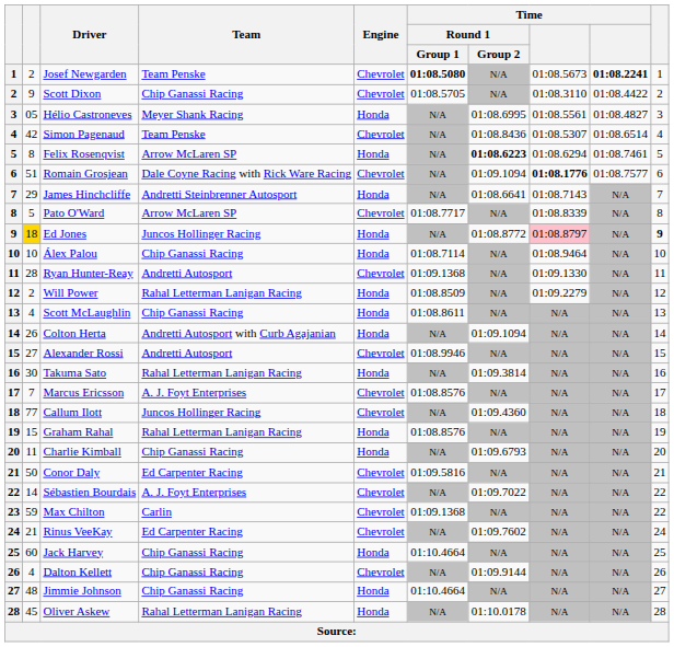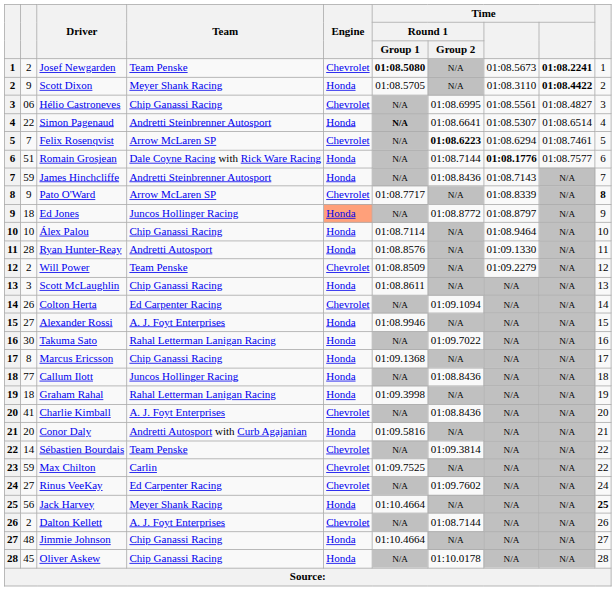 <table class="wikitable sortable" style="text-align:center; font-size:85%;">
 <tr>
 <th rowspan="3"></th>
 <th rowspan="3"></th>
 <th rowspan="3">Driver</th>
 <th rowspan="3">Team</th>
 <th rowspan="3">Engine</th>
 <th colspan="4" style="text-align:center;">Time</th>
 <th rowspan="3"></th>
 </tr>
 <tr>
 <th scope="col" colspan="2">Round 1</th>
 <th scope="col" rowspan="2"></th>
 <th scope="col" rowspan="2"></th>
 </tr>
 <tr>
 <th scope="col">Group 1</th>
 <th scope="col">Group 2</th>
 </tr>
 <tr>
 <th scope="row">1</th>
 <td align="center">2</td>
 <td align="left"> <a href='#'>Josef Newgarden</a></td>
 <td align="left"><a href='#'>Team Penske</a></td>
 <td align="left"><a href='#'>Chevrolet</a></td>
 <td><strong>01:08.5080</strong></td>
 <td style="background: silver" align="center"><small>N/A</small></td>
 <td>01:08.5673</td>
 <td><strong>01:08.2241</strong></td>
 <td align="center">1</td>
 </tr>
 <tr>
 <th scope="row">2</th>
 <td align="center">9</td>
 <td align="left"> <a href='#'>Scott Dixon</a> <strong></strong></td>
-<td align="left"><a href='#'>Chip Ganassi Racing</a></td>
-<td align="left"><a href='#'>Chevrolet</a></td>
+<td align="left"><a href='#'>Meyer Shank Racing</a></td>
+<td align="left"><a href='#'>Honda</a></td>
 <td>01:08.5705</td>
 <td style="background: silver" align="center"><small>N/A</small></td>
 <td>01:08.3110</td>
-<td>01:08.4422</td>
+<td><strong>01:08.4422</strong></td>
 <td align="center">2</td>
 </tr>
 <tr>
 <th scope="row">3</th>
-<td align="center">05</td>
+<td align="center">06</td>
 <td align="left"> <a href='#'>Hélio Castroneves</a></td>
-<td align="left"><a href='#'>Meyer Shank Racing</a></td>
-<td align="left"><a href='#'>Honda</a></td>
+<td align="left"><a href='#'>Chip Ganassi Racing</a></td>
+<td align="left"><a href='#'>Chevrolet</a></td>
 <td style="background: silver" align="center"><small>N/A</small></td>
 <td>01:08.6995</td>
 <td>01:08.5561</td>
 <td>01:08.4827</td>
 <td align="center">3</td>
 </tr>
 <tr>
 <th scope="row">4</th>
-<td align="center">42</td>
+<td align="center">22</td>
 <td align="left"> <a href='#'>Simon Pagenaud</a> <strong></strong></td>
-<td align="left"><a href='#'>Team Penske</a></td>
-<td align="left"><a href='#'>Chevrolet</a></td>
-<td style="background: silver" align="center"><small>N/A</small></td>
-<td>01:08.8436</td>
+<td align="left"><a href='#'>Andretti Steinbrenner Autosport</a></td>
+<td align="left"><a href='#'>Honda</a></td>
+<td style="background: silver" align="center"><strong><small>N/A</small></strong></td>
+<td>01:08.6641</td>
 <td>01:08.5307</td>
 <td>01:08.6514</td>
 <td align="center">4</td>
 </tr>
 <tr>
 <th scope="row">5</th>
-<td align="center">8</td>
+<td align="center">7</td>
 <td align="left"> <a href='#'>Felix Rosenqvist</a></td>
 <td align="left"><a href='#'>Arrow McLaren SP</a></td>
-<td align="left"><a href='#'>Honda</a></td>
+<td align="left"><a href='#'>Chevrolet</a></td>
 <td style="background: silver" align="center"><small>N/A</small></td>
 <td><strong>01:08.6223</strong></td>
 <td>01:08.6294</td>
 <td>01:08.7461</td>
 <td align="center">5</td>
 </tr>
 <tr>
 <th scope="row">6</th>
 <td align="center">51</td>
 <td align="left"> <a href='#'>Romain Grosjean</a> <strong></strong></td>
 <td align="left"><a href='#'>Dale Coyne Racing</a> with <a href='#'>Rick Ware Racing</a></td>
-<td align="left"><a href='#'>Chevrolet</a></td>
+<td align="left"><a href='#'>Honda</a></td>
 <td style="background: silver" align="center"><small>N/A</small></td>
-<td>01:09.1094</td>
+<td>01:08.7144</td>
 <td><strong>01:08.1776</strong></td>
 <td>01:08.7577</td>
 <td align="center">6</td>
 </tr>
 <tr>
 <th scope="row">7</th>
-<td align="center">29</td>
+<td align="center">59</td>
 <td align="left"> <a href='#'>James Hinchcliffe</a> <strong></strong></td>
 <td align="left"><a href='#'>Andretti Steinbrenner Autosport</a></td>
 <td align="left"><a href='#'>Honda</a></td>
 <td style="background: silver" align="center"><small>N/A</small></td>
-<td>01:08.6641</td>
+<td>01:08.8436</td>
 <td>01:08.7143</td>
 <td style="background: silver" align="center" data-sort-value="7"><small>N/A</small></td>
 <td align="center">7</td>
 </tr>
 <tr>
 <th scope="row">8</th>
-<td align="center">5</td>
+<td align="center">9</td>
 <td align="left"> <a href='#'>Pato O'Ward</a></td>
 <td align="left"><a href='#'>Arrow McLaren SP</a></td>
 <td align="left"><a href='#'>Chevrolet</a></td>
 <td>01:08.7717</td>
 <td style="background: silver" align="center"><small>N/A</small></td>
 <td>01:08.8339</td>
 <td style="background: silver" align="center" data-sort-value="8"><small>N/A</small></td>
-<td align="center">8</td>
+<td align="center"><strong>8</strong></td>
 </tr>
 <tr>
 <th scope="row">9</th>
-<td align="center" style="background: gold;">18</td>
+<td align="center">18</td>
 <td align="left"> <a href='#'>Ed Jones</a></td>
 <td align="left"><a href='#'>Juncos Hollinger Racing</a></td>
-<td align="left"><a href='#'>Honda</a></td>
+<td align="left" style="background: lightsalmon;"><a href='#'>Honda</a></td>
 <td style="background: silver" align="center"><small>N/A</small></td>
 <td>01:08.8772</td>
-<td style="background: pink;">01:08.8797</td>
+<td>01:08.8797</td>
 <td style="background: silver" align="center" data-sort-value="9"><small>N/A</small></td>
-<td align="center"><strong>9</strong></td>
+<td align="center">9</td>
 </tr>
 <tr>
 <th scope="row">10</th>
 <td align="center">10</td>
 <td align="left"> <a href='#'>Álex Palou</a></td>
 <td align="left"><a href='#'>Chip Ganassi Racing</a></td>
 <td align="left"><a href='#'>Honda</a></td>
 <td>01:08.7114</td>
 <td style="background: silver" align="center"><small>N/A</small></td>
 <td>01:08.9464</td>
 <td style="background: silver" align="center" data-sort-value="10"><small>N/A</small></td>
 <td align="center">10</td>
 </tr>
 <tr>
 <th scope="row">11</th>
 <td align="center">28</td>
 <td align="left"> <a href='#'>Ryan Hunter-Reay</a> <strong></strong></td>
 <td align="left"><a href='#'>Andretti Autosport</a></td>
-<td align="left"><a href='#'>Chevrolet</a></td>
-<td>01:09.1368</td>
+<td align="left"><a href='#'>Honda</a></td>
+<td>01:08.8576</td>
 <td style="background: silver" align="center"><small>N/A</small></td>
 <td>01:09.1330</td>
 <td style="background: silver" align="center" data-sort-value="11"><small>N/A</small></td>
 <td align="center">11</td>
 </tr>
 <tr>
 <th scope="row">12</th>
 <td align="center">2</td>
 <td align="left"> <a href='#'>Will Power</a> <strong></strong></td>
-<td align="left"><a href='#'>Rahal Letterman Lanigan Racing</a></td>
-<td align="left"><a href='#'>Honda</a></td>
+<td align="left"><a href='#'>Team Penske</a></td>
+<td align="left"><a href='#'>Chevrolet</a></td>
 <td>01:08.8509</td>
 <td style="background: silver" align="center"><small>N/A</small></td>
 <td>01:09.2279</td>
 <td style="background: silver" align="center" data-sort-value="12"><small>N/A</small></td>
 <td align="center">12</td>
 </tr>
 <tr>
 <th scope="row">13</th>
-<td align="center">4</td>
+<td align="center">3</td>
 <td align="left"> <a href='#'>Scott McLaughlin</a> <strong></strong></td>
 <td align="left"><a href='#'>Chip Ganassi Racing</a></td>
 <td align="left"><a href='#'>Honda</a></td>
 <td>01:08.8611</td>
 <td style="background: silver" align="center"><small>N/A</small></td>
 <td style="background: silver" align="center" data-sort-value="13"><small>N/A</small></td>
 <td style="background: silver" align="center" data-sort-value="13"><small>N/A</small></td>
 <td align="center">13</td>
 </tr>
 <tr>
 <th scope="row">14</th>
 <td align="center">26</td>
 <td align="left"> <a href='#'>Colton Herta</a></td>
-<td align="left"><a href='#'>Andretti Autosport</a> with <a href='#'>Curb Agajanian</a></td>
-<td align="left"><a href='#'>Honda</a></td>
+<td align="left"><a href='#'>Ed Carpenter Racing</a></td>
+<td align="left"><a href='#'>Chevrolet</a></td>
 <td style="background: silver" align="center"><small>N/A</small></td>
 <td>01:09.1094</td>
 <td style="background: silver" align="center" data-sort-value="14"><small>N/A</small></td>
 <td style="background: silver" align="center" data-sort-value="14"><small>N/A</small></td>
 <td align="center">14</td>
 </tr>
 <tr>
 <th scope="row">15</th>
 <td align="center">27</td>
 <td align="left"> <a href='#'>Alexander Rossi</a> <strong></strong></td>
-<td align="left"><a href='#'>Andretti Autosport</a></td>
-<td align="left"><a href='#'>Chevrolet</a></td>
+<td align="left"><a href='#'>A. J. Foyt Enterprises</a></td>
+<td align="left"><a href='#'>Honda</a></td>
 <td>01:08.9946</td>
 <td style="background: silver" align="center"><small>N/A</small></td>
 <td style="background: silver" align="center" data-sort-value="15"><small>N/A</small></td>
 <td style="background: silver" align="center" data-sort-value="15"><small>N/A</small></td>
 <td align="center">15</td>
 </tr>
 <tr>
 <th scope="row">16</th>
 <td align="center">30</td>
 <td align="left"> <a href='#'>Takuma Sato</a> <strong></strong></td>
 <td align="left"><a href='#'>Rahal Letterman Lanigan Racing</a></td>
 <td align="left"><a href='#'>Honda</a></td>
 <td style="background: silver" align="center"><small>N/A</small></td>
-<td>01:09.3814</td>
+<td>01:09.7022</td>
 <td style="background: silver" align="center" data-sort-value="16"><small>N/A</small></td>
 <td style="background: silver" align="center" data-sort-value="16"><small>N/A</small></td>
 <td align="center">16</td>
 </tr>
 <tr>
 <th scope="row">17</th>
-<td align="center">7</td>
+<td align="center">8</td>
 <td align="left"> <a href='#'>Marcus Ericsson</a></td>
-<td align="left"><a href='#'>A. J. Foyt Enterprises</a></td>
-<td align="left"><a href='#'>Chevrolet</a></td>
-<td>01:08.8576</td>
+<td align="left"><a href='#'>Chip Ganassi Racing</a></td>
+<td align="left"><a href='#'>Honda</a></td>
+<td>01:09.1368</td>
 <td style="background: silver" align="center"><small>N/A</small></td>
 <td style="background: silver" align="center" data-sort-value="17"><small>N/A</small></td>
 <td style="background: silver" align="center" data-sort-value="17"><small>N/A</small></td>
 <td align="center">17</td>
 </tr>
 <tr>
 <th scope="row">18</th>
 <td align="center">77</td>
 <td align="left"> <a href='#'>Callum Ilott</a> <strong></strong></td>
 <td align="left"><a href='#'>Juncos Hollinger Racing</a></td>
-<td align="left"><a href='#'>Chevrolet</a></td>
+<td align="left"><a href='#'>Honda</a></td>
 <td style="background: silver" align="center"><small>N/A</small></td>
-<td>01:09.4360</td>
+<td>01:08.8436</td>
 <td style="background: silver" align="center" data-sort-value="18"><small>N/A</small></td>
 <td style="background: silver" align="center" data-sort-value="18"><small>N/A</small></td>
 <td align="center">18</td>
 </tr>
 <tr>
 <th scope="row">19</th>
-<td align="center">15</td>
+<td align="center">18</td>
 <td align="left"> <a href='#'>Graham Rahal</a></td>
 <td align="left"><a href='#'>Rahal Letterman Lanigan Racing</a></td>
 <td align="left"><a href='#'>Honda</a></td>
-<td>01:08.8576</td>
+<td>01:09.3998</td>
 <td style="background: silver" align="center"><small>N/A</small></td>
 <td style="background: silver" align="center" data-sort-value="19"><small>N/A</small></td>
 <td style="background: silver" align="center" data-sort-value="19"><small>N/A</small></td>
 <td align="center">19</td>
 </tr>
 <tr>
 <th scope="row">20</th>
-<td align="center">11</td>
+<td align="center">41</td>
 <td align="left"> <a href='#'>Charlie Kimball</a></td>
-<td align="left"><a href='#'>Chip Ganassi Racing</a></td>
-<td align="left"><a href='#'>Honda</a></td>
+<td align="left"><a href='#'>A. J. Foyt Enterprises</a></td>
+<td align="left"><a href='#'>Chevrolet</a></td>
 <td style="background: silver" align="center"><small>N/A</small></td>
-<td>01:09.6793</td>
+<td>01:08.8436</td>
 <td style="background: silver" align="center" data-sort-value="20"><small>N/A</small></td>
 <td style="background: silver" align="center" data-sort-value="20"><small>N/A</small></td>
 <td align="center">20</td>
 </tr>
 <tr>
 <th scope="row">21</th>
-<td align="center">50</td>
+<td align="center">20</td>
 <td align="left"> <a href='#'>Conor Daly</a></td>
-<td align="left"><a href='#'>Ed Carpenter Racing</a></td>
-<td align="left"><a href='#'>Chevrolet</a></td>
+<td align="left"><a href='#'>Andretti Autosport</a> with <a href='#'>Curb Agajanian</a></td>
+<td align="left"><a href='#'>Honda</a></td>
 <td>01:09.5816</td>
 <td style="background: silver" align="center"><small>N/A</small></td>
 <td style="background: silver" align="center" data-sort-value="21"><small>N/A</small></td>
 <td style="background: silver" align="center" data-sort-value="21"><small>N/A</small></td>
 <td align="center">21</td>
 </tr>
 <tr>
 <th scope="row">22</th>
 <td align="center">14</td>
 <td align="left"> <a href='#'>Sébastien Bourdais</a></td>
-<td align="left"><a href='#'>A. J. Foyt Enterprises</a></td>
+<td align="left"><a href='#'>Team Penske</a></td>
 <td align="left"><a href='#'>Chevrolet</a></td>
 <td style="background: silver" align="center"><small>N/A</small></td>
-<td>01:09.7022</td>
+<td>01:09.3814</td>
 <td style="background: silver" align="center" data-sort-value="22"><small>N/A</small></td>
 <td style="background: silver" align="center" data-sort-value="22"><small>N/A</small></td>
 <td align="center">22</td>
 </tr>
 <tr>
 <th scope="row">23</th>
 <td align="center">59</td>
 <td align="left"> <a href='#'>Max Chilton</a></td>
 <td align="left"><a href='#'>Carlin</a></td>
 <td align="left"><a href='#'>Chevrolet</a></td>
-<td>01:09.1368</td>
+<td>01:09.7525</td>
 <td style="background: silver" align="center"><small>N/A</small></td>
 <td style="background: silver" align="center" data-sort-value="23"><small>N/A</small></td>
 <td style="background: silver" align="center" data-sort-value="23"><small>N/A</small></td>
 <td align="center">22</td>
 </tr>
 <tr>
 <th scope="row">24</th>
-<td align="center">21</td>
+<td align="center">27</td>
 <td align="left"> <a href='#'>Rinus VeeKay</a></td>
 <td align="left"><a href='#'>Ed Carpenter Racing</a></td>
 <td align="left"><a href='#'>Chevrolet</a></td>
 <td style="background: silver" align="center"><small>N/A</small></td>
 <td>01:09.7602</td>
 <td style="background: silver" align="center" data-sort-value="24"><small>N/A</small></td>
 <td style="background: silver" align="center" data-sort-value="24"><small>N/A</small></td>
 <td align="center">24</td>
 </tr>
 <tr>
 <th scope="row">25</th>
-<td align="center">60</td>
+<td align="center">56</td>
 <td align="left"> <a href='#'>Jack Harvey</a></td>
-<td align="left"><a href='#'>Chip Ganassi Racing</a></td>
+<td align="left"><a href='#'>Meyer Shank Racing</a></td>
 <td align="left"><a href='#'>Honda</a></td>
 <td>01:10.4664</td>
 <td style="background: silver" align="center"><small>N/A</small></td>
 <td style="background: silver" align="center" data-sort-value="25"><small>N/A</small></td>
 <td style="background: silver" align="center" data-sort-value="25"><small>N/A</small></td>
-<td align="center">25</td>
+<td align="center"><strong>25</strong></td>
 </tr>
 <tr>
 <th scope="row">26</th>
-<td align="center">4</td>
+<td align="center">2</td>
 <td align="left"> <a href='#'>Dalton Kellett</a></td>
-<td align="left"><a href='#'>Chip Ganassi Racing</a></td>
+<td align="left"><a href='#'>A. J. Foyt Enterprises</a></td>
 <td align="left"><a href='#'>Chevrolet</a></td>
 <td style="background: silver" align="center"><small>N/A</small></td>
-<td>01:09.9144</td>
+<td>01:08.7144</td>
 <td style="background: silver" align="center" data-sort-value="26"><small>N/A</small></td>
 <td style="background: silver" align="center" data-sort-value="26"><small>N/A</small></td>
 <td align="center">26</td>
 </tr>
 <tr>
 <th scope="row">27</th>
 <td align="center">48</td>
 <td align="left"> <a href='#'>Jimmie Johnson</a> <strong></strong></td>
 <td align="left"><a href='#'>Chip Ganassi Racing</a></td>
 <td align="left"><a href='#'>Honda</a></td>
 <td>01:10.4664</td>
 <td style="background: silver" align="center"><small>N/A</small></td>
 <td style="background: silver" align="center" data-sort-value="27"><small>N/A</small></td>
 <td style="background: silver" align="center" data-sort-value="27"><small>N/A</small></td>
 <td align="center">27</td>
 </tr>
 <tr>
 <th scope="row">28</th>
 <td align="center">45</td>
 <td align="left"> <a href='#'>Oliver Askew</a></td>
-<td align="left"><a href='#'>Rahal Letterman Lanigan Racing</a></td>
+<td align="left"><a href='#'>Chip Ganassi Racing</a></td>
 <td align="left"><a href='#'>Honda</a></td>
 <td style="background: silver" align="center"><small>N/A</small></td>
 <td>01:10.0178</td>
 <td style="background: silver" align="center" data-sort-value="28"><small>N/A</small></td>
 <td style="background: silver" align="center" data-sort-value="28"><small>N/A</small></td>
 <td align="center">28</td>
 </tr>
 <tr>
 <th colspan="10">Source:</th>
 </tr>
 </table>
